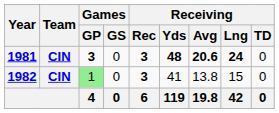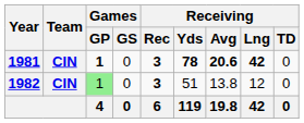 <table class="wikitable" style="text-align:center">
 <tr>
 <th rowspan="2">Year</th>
 <th rowspan="2">Team</th>
 <th colspan="2">Games</th>
 <th colspan="5">Receiving</th>
 </tr>
 <tr>
 <th>GP</th>
 <th>GS</th>
 <th>Rec</th>
 <th>Yds</th>
 <th>Avg</th>
 <th>Lng</th>
 <th>TD</th>
 </tr>
 <tr>
 <th><a href='#'>1981</a></th>
 <th><a href='#'>CIN</a></th>
-<td><strong>3</strong></td>
+<td><strong>1</strong></td>
 <td>0</td>
 <td><strong>3</strong></td>
-<td><strong>48</strong></td>
+<td><strong>78</strong></td>
 <td><strong>20.6</strong></td>
-<td><strong>24</strong></td>
+<td><strong>42</strong></td>
 <td>0</td>
 </tr>
 <tr>
 <th><a href='#'>1982</a></th>
 <th><a href='#'>CIN</a></th>
 <td style="background: lightgreen;">1</td>
 <td>0</td>
 <td><strong>3</strong></td>
-<td>41</td>
+<td>51</td>
 <td>13.8</td>
-<td>15</td>
+<td>12</td>
 <td>0</td>
 </tr>
 <tr>
 <th colspan="2"></th>
 <th>4</th>
 <th>0</th>
 <th>6</th>
 <th>119</th>
 <th>19.8</th>
 <th>42</th>
 <th>0</th>
 </tr>
 </table>
